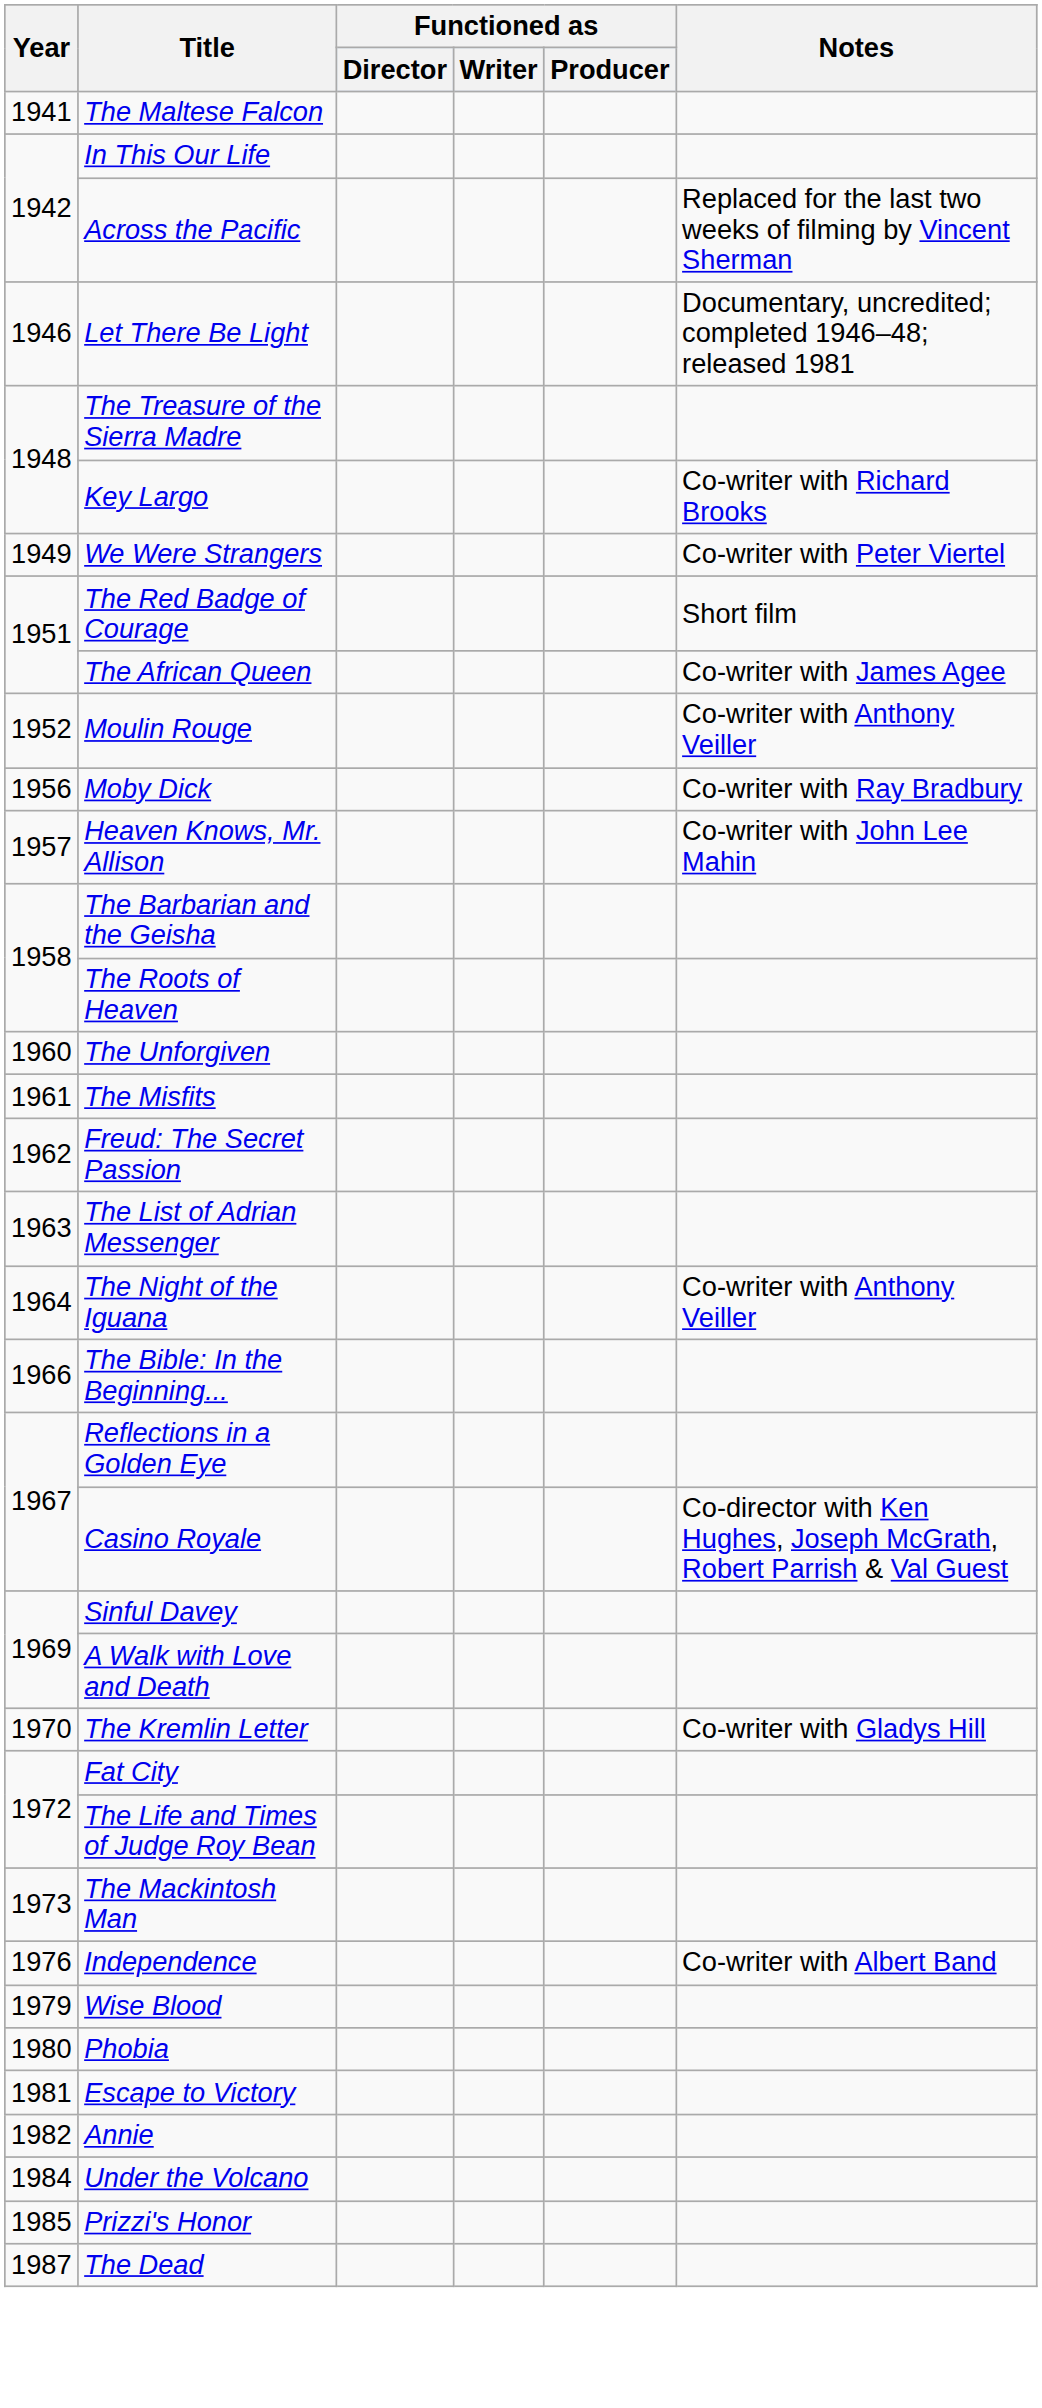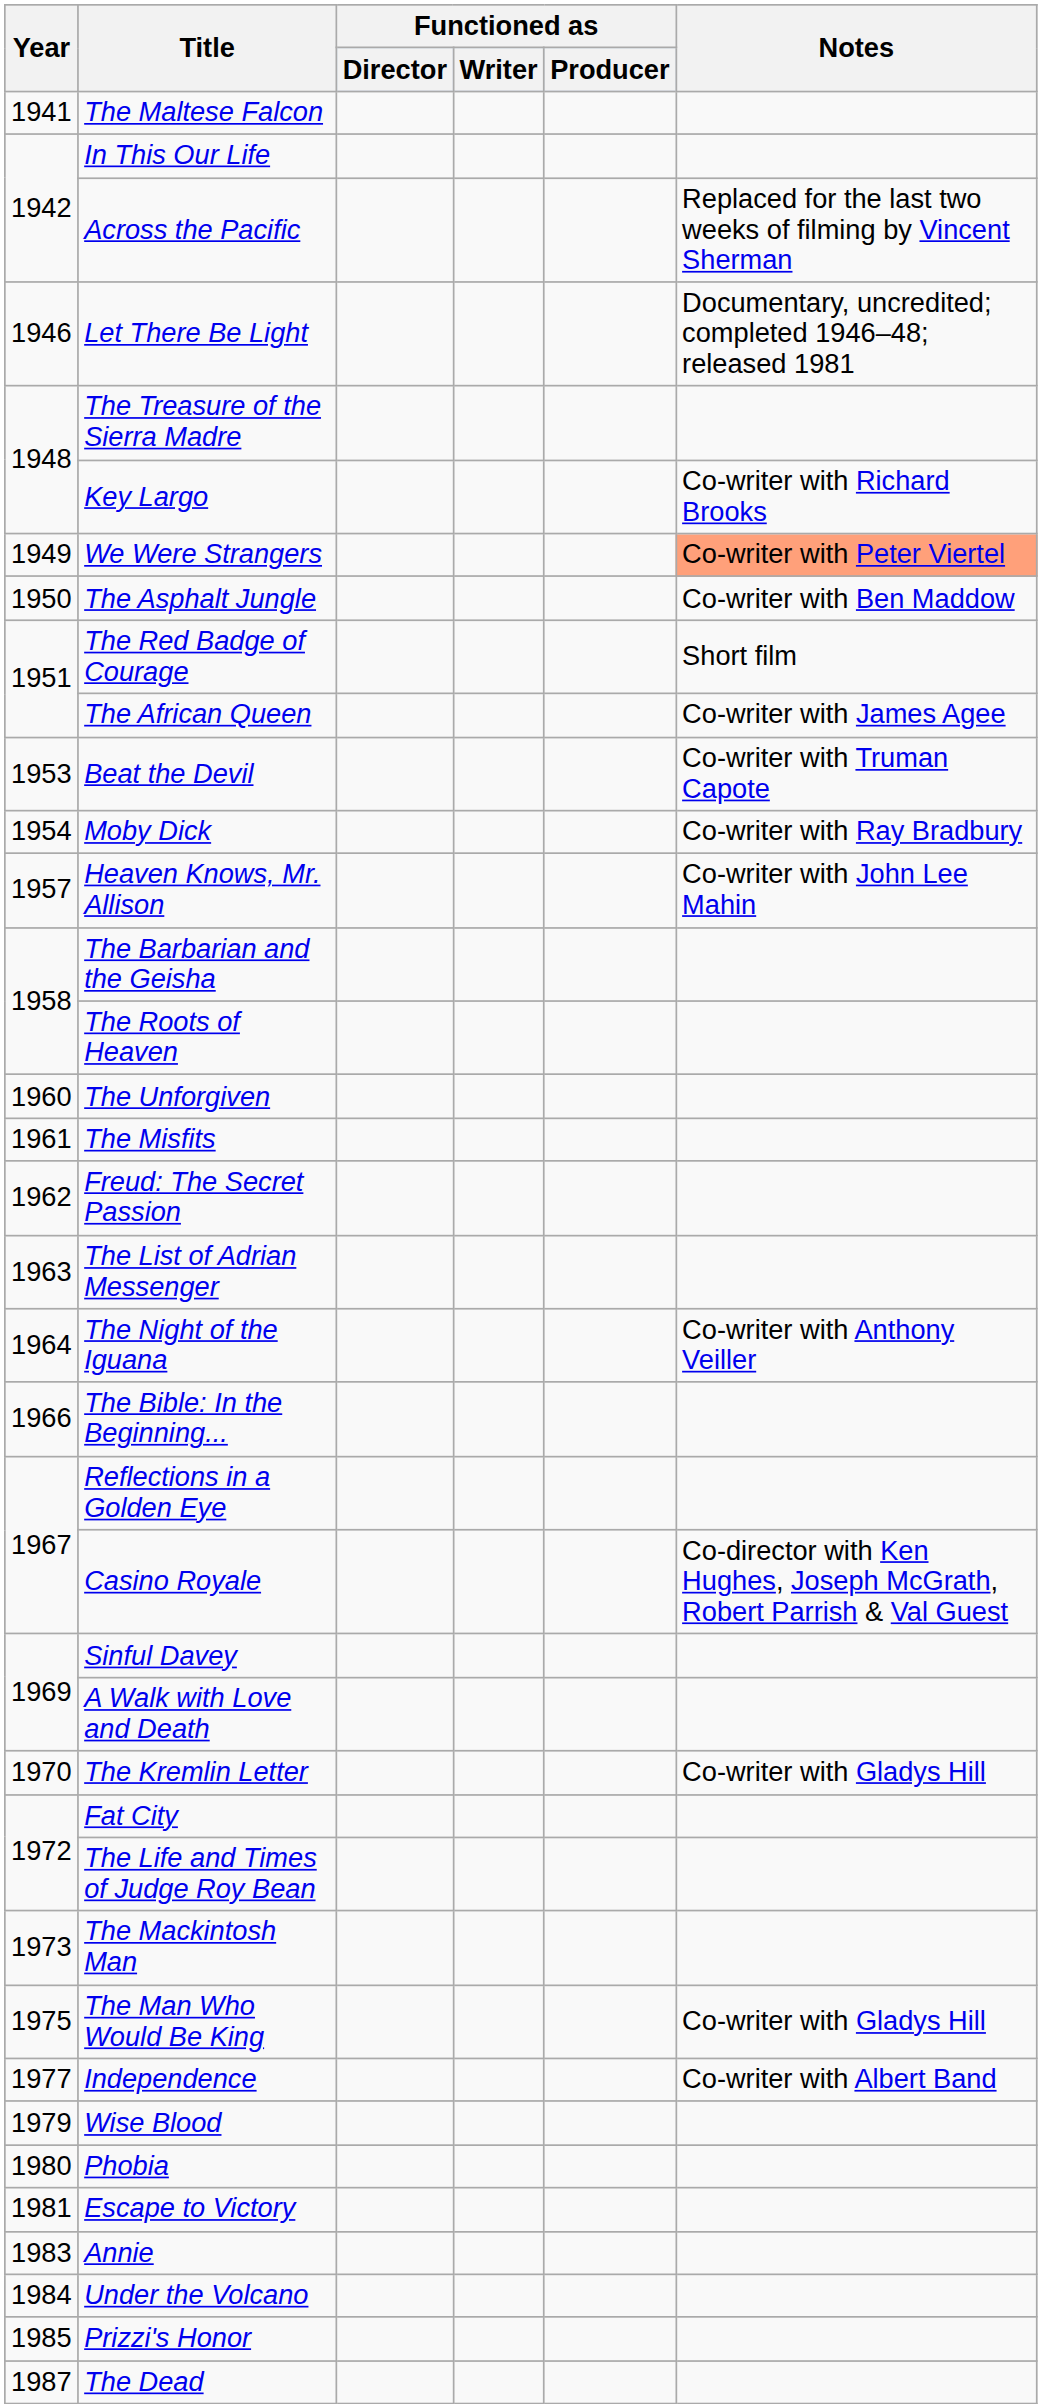 <table class="wikitable">
 <tr>
 <th rowspan="2">Year</th>
 <th rowspan="2">Title</th>
 <th colspan="3">Functioned as</th>
 <th rowspan="2">Notes</th>
 </tr>
 <tr style="background:#B0C4DE;">
 <th>Director</th>
 <th>Writer</th>
 <th>Producer</th>
 </tr>
 <tr>
 <td>1941</td>
 <td><em><a href='#'>The Maltese Falcon</a></em></td>
 <td></td>
 <td></td>
 <td></td>
 <td></td>
 </tr>
 <tr>
 <td rowspan="2">1942</td>
 <td><em><a href='#'>In This Our Life</a></em></td>
 <td></td>
 <td></td>
 <td></td>
 <td></td>
 </tr>
 <tr>
 <td><em><a href='#'>Across the Pacific</a></em></td>
 <td></td>
 <td></td>
 <td></td>
 <td>Replaced for the last two weeks of filming by <a href='#'>Vincent Sherman</a></td>
 </tr>
 <tr>
 <td>1946</td>
 <td><em><a href='#'>Let There Be Light</a></em></td>
 <td></td>
 <td></td>
 <td></td>
 <td>Documentary, uncredited; completed 1946–48; released 1981</td>
 </tr>
 <tr>
 <td rowspan="2">1948</td>
 <td><em><a href='#'>The Treasure of the Sierra Madre</a></em></td>
 <td></td>
 <td></td>
 <td></td>
 <td></td>
 </tr>
 <tr>
 <td><em><a href='#'>Key Largo</a></em></td>
 <td></td>
 <td></td>
 <td></td>
 <td>Co-writer with <a href='#'>Richard Brooks</a></td>
 </tr>
 <tr>
 <td>1949</td>
 <td><em><a href='#'>We Were Strangers</a></em></td>
 <td></td>
 <td></td>
 <td></td>
-<td>Co-writer with <a href='#'>Peter Viertel</a></td>
+<td style="background: lightsalmon;">Co-writer with <a href='#'>Peter Viertel</a></td>
+</tr>
+<tr>
+<td>1950</td>
+<td><em><a href='#'>The Asphalt Jungle</a></em></td>
+<td></td>
+<td></td>
+<td></td>
+<td>Co-writer with <a href='#'>Ben Maddow</a></td>
 </tr>
 <tr>
 <td rowspan="2">1951</td>
 <td><em><a href='#'>The Red Badge of Courage</a></em></td>
 <td></td>
 <td></td>
 <td></td>
 <td>Short film</td>
 </tr>
 <tr>
 <td><em><a href='#'>The African Queen</a></em></td>
 <td></td>
 <td></td>
 <td></td>
 <td>Co-writer with <a href='#'>James Agee</a></td>
 </tr>
 <tr>
-<td>1952</td>
-<td><em><a href='#'>Moulin Rouge</a></em></td>
+<td>1953</td>
+<td><em><a href='#'>Beat the Devil</a></em></td>
 <td></td>
 <td></td>
 <td></td>
-<td>Co-writer with <a href='#'>Anthony Veiller</a></td>
+<td>Co-writer with <a href='#'>Truman Capote</a></td>
 </tr>
 <tr>
-<td>1956</td>
+<td>1954</td>
 <td><em><a href='#'>Moby Dick</a></em></td>
 <td></td>
 <td></td>
 <td></td>
 <td>Co-writer with <a href='#'>Ray Bradbury</a></td>
 </tr>
 <tr>
 <td>1957</td>
 <td><em><a href='#'>Heaven Knows, Mr. Allison</a></em></td>
 <td></td>
 <td></td>
 <td></td>
 <td>Co-writer with <a href='#'>John Lee Mahin</a></td>
 </tr>
 <tr>
 <td rowspan="2">1958</td>
 <td><em><a href='#'>The Barbarian and the Geisha</a></em></td>
 <td></td>
 <td></td>
 <td></td>
 <td></td>
 </tr>
 <tr>
 <td><em><a href='#'>The Roots of Heaven</a></em></td>
 <td></td>
 <td></td>
 <td></td>
 <td></td>
 </tr>
 <tr>
 <td>1960</td>
 <td><em><a href='#'>The Unforgiven</a></em></td>
 <td></td>
 <td></td>
 <td></td>
 <td></td>
 </tr>
 <tr>
 <td>1961</td>
 <td><em><a href='#'>The Misfits</a></em></td>
 <td></td>
 <td></td>
 <td></td>
 <td></td>
 </tr>
 <tr>
 <td>1962</td>
 <td><em><a href='#'>Freud: The Secret Passion</a></em></td>
 <td></td>
 <td></td>
 <td></td>
 <td></td>
 </tr>
 <tr>
 <td>1963</td>
 <td><em><a href='#'>The List of Adrian Messenger</a></em></td>
 <td></td>
 <td></td>
 <td></td>
 <td></td>
 </tr>
 <tr>
 <td>1964</td>
 <td><em><a href='#'>The Night of the Iguana</a></em></td>
 <td></td>
 <td></td>
 <td></td>
 <td>Co-writer with <a href='#'>Anthony Veiller</a></td>
 </tr>
 <tr>
 <td>1966</td>
 <td><em><a href='#'>The Bible: In the Beginning...</a></em></td>
 <td></td>
 <td></td>
 <td></td>
 <td></td>
 </tr>
 <tr>
 <td rowspan="2">1967</td>
 <td><em><a href='#'>Reflections in a Golden Eye</a></em></td>
 <td></td>
 <td></td>
 <td></td>
 <td></td>
 </tr>
 <tr>
 <td><em><a href='#'>Casino Royale</a></em></td>
 <td></td>
 <td></td>
 <td></td>
 <td>Co-director with <a href='#'>Ken Hughes</a>, <a href='#'>Joseph McGrath</a>, <a href='#'>Robert Parrish</a> & <a href='#'>Val Guest</a></td>
 </tr>
 <tr>
 <td rowspan="2">1969</td>
 <td><em><a href='#'>Sinful Davey</a></em></td>
 <td></td>
 <td></td>
 <td></td>
 <td></td>
 </tr>
 <tr>
 <td><em><a href='#'>A Walk with Love and Death</a></em></td>
 <td></td>
 <td></td>
 <td></td>
 <td></td>
 </tr>
 <tr>
 <td>1970</td>
 <td><em><a href='#'>The Kremlin Letter</a></em></td>
 <td></td>
 <td></td>
 <td></td>
 <td>Co-writer with <a href='#'>Gladys Hill</a></td>
 </tr>
 <tr>
 <td rowspan="2">1972</td>
 <td><em><a href='#'>Fat City</a></em></td>
 <td></td>
 <td></td>
 <td></td>
 <td></td>
 </tr>
 <tr>
 <td><em><a href='#'>The Life and Times of Judge Roy Bean</a></em></td>
 <td></td>
 <td></td>
 <td></td>
 <td></td>
 </tr>
 <tr>
 <td>1973</td>
 <td><em><a href='#'>The Mackintosh Man</a></em></td>
 <td></td>
 <td></td>
 <td></td>
 <td></td>
 </tr>
 <tr>
-<td>1976</td>
+<td>1975</td>
+<td><em><a href='#'>The Man Who Would Be King</a></em></td>
+<td></td>
+<td></td>
+<td></td>
+<td>Co-writer with <a href='#'>Gladys Hill</a></td>
+</tr>
+<tr>
+<td>1977</td>
 <td><em><a href='#'>Independence</a></em></td>
 <td></td>
 <td></td>
 <td></td>
 <td>Co-writer with <a href='#'>Albert Band</a></td>
 </tr>
 <tr>
 <td>1979</td>
 <td><em><a href='#'>Wise Blood</a></em></td>
 <td></td>
 <td></td>
 <td></td>
 <td></td>
 </tr>
 <tr>
 <td>1980</td>
 <td><em><a href='#'>Phobia</a></em></td>
 <td></td>
 <td></td>
 <td></td>
 <td></td>
 </tr>
 <tr>
 <td>1981</td>
 <td><em><a href='#'>Escape to Victory</a></em></td>
 <td></td>
 <td></td>
 <td></td>
 <td></td>
 </tr>
 <tr>
-<td>1982</td>
+<td>1983</td>
 <td><em><a href='#'>Annie</a></em></td>
 <td></td>
 <td></td>
 <td></td>
 <td></td>
 </tr>
 <tr>
 <td>1984</td>
 <td><em><a href='#'>Under the Volcano</a></em></td>
 <td></td>
 <td></td>
 <td></td>
 <td></td>
 </tr>
 <tr>
 <td>1985</td>
 <td><em><a href='#'>Prizzi's Honor</a></em></td>
 <td></td>
 <td></td>
 <td></td>
 <td></td>
 </tr>
 <tr>
 <td>1987</td>
 <td><em><a href='#'>The Dead</a></em></td>
 <td></td>
 <td></td>
 <td></td>
 <td></td>
 </tr>
 </table>
